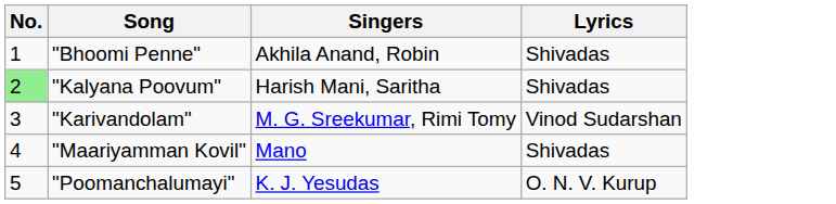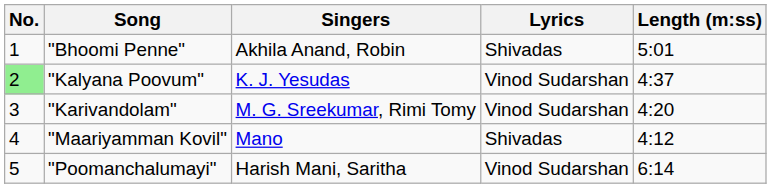 <table class="wikitable" style="font-size:95%;">
 <tr>
 <th>No.</th>
 <th>Song</th>
 <th>Singers</th>
 <th>Lyrics</th>
+<th>Length (m:ss)</th>
 </tr>
 <tr>
 <td>1</td>
 <td>"Bhoomi Penne"</td>
 <td>Akhila Anand, Robin</td>
 <td>Shivadas</td>
+<td>5:01</td>
 </tr>
 <tr>
 <td style="background: lightgreen;">2</td>
 <td>"Kalyana Poovum"</td>
-<td>Harish Mani, Saritha</td>
-<td>Shivadas</td>
+<td><a href='#'>K. J. Yesudas</a></td>
+<td>Vinod Sudarshan</td>
+<td>4:37</td>
 </tr>
 <tr>
 <td>3</td>
 <td>"Karivandolam"</td>
 <td><a href='#'>M. G. Sreekumar</a>, Rimi Tomy</td>
 <td>Vinod Sudarshan</td>
+<td>4:20</td>
 </tr>
 <tr>
 <td>4</td>
 <td>"Maariyamman Kovil"</td>
 <td><a href='#'>Mano</a></td>
 <td>Shivadas</td>
+<td>4:12</td>
 </tr>
 <tr>
 <td>5</td>
 <td>"Poomanchalumayi"</td>
-<td><a href='#'>K. J. Yesudas</a></td>
-<td>O. N. V. Kurup</td>
+<td>Harish Mani, Saritha</td>
+<td>Vinod Sudarshan</td>
+<td>6:14</td>
 </tr>
 </table>
